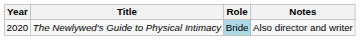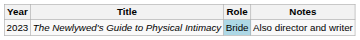 <table class="wikitable sortable">
 <tr>
 <th>Year</th>
 <th>Title</th>
 <th>Role</th>
 <th>Notes</th>
 </tr>
 <tr>
-<td>2020</td>
+<td>2023</td>
 <td><em>The Newlywed's Guide to Physical Intimacy</em></td>
 <td style="background: lightblue;">Bride</td>
 <td>Also director and writer</td>
 </tr>
 </table>
